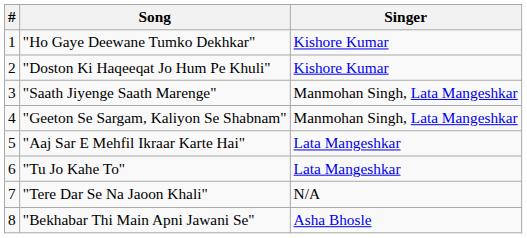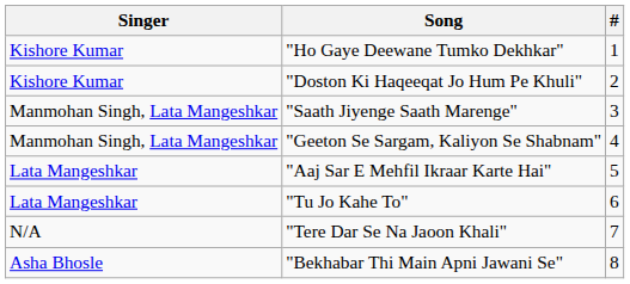 <table class="wikitable" style="font-size:95%;">
 <tr>
+<th>Singer</th>
+<th>Song</th>
 <th>#</th>
-<th>Song</th>
-<th>Singer</th>
 </tr>
 <tr>
+<td><a href='#'>Kishore Kumar</a></td>
+<td>"Ho Gaye Deewane Tumko Dekhkar"</td>
 <td>1</td>
-<td>"Ho Gaye Deewane Tumko Dekhkar"</td>
-<td><a href='#'>Kishore Kumar</a></td>
 </tr>
 <tr>
+<td><a href='#'>Kishore Kumar</a></td>
+<td>"Doston Ki Haqeeqat Jo Hum Pe Khuli"</td>
 <td>2</td>
-<td>"Doston Ki Haqeeqat Jo Hum Pe Khuli"</td>
-<td><a href='#'>Kishore Kumar</a></td>
 </tr>
 <tr>
+<td>Manmohan Singh, <a href='#'>Lata Mangeshkar</a></td>
+<td>"Saath Jiyenge Saath Marenge"</td>
 <td>3</td>
-<td>"Saath Jiyenge Saath Marenge"</td>
-<td>Manmohan Singh, <a href='#'>Lata Mangeshkar</a></td>
 </tr>
 <tr>
+<td>Manmohan Singh, <a href='#'>Lata Mangeshkar</a></td>
+<td>"Geeton Se Sargam, Kaliyon Se Shabnam"</td>
 <td>4</td>
-<td>"Geeton Se Sargam, Kaliyon Se Shabnam"</td>
-<td>Manmohan Singh, <a href='#'>Lata Mangeshkar</a></td>
 </tr>
 <tr>
+<td><a href='#'>Lata Mangeshkar</a></td>
+<td>"Aaj Sar E Mehfil Ikraar Karte Hai"</td>
 <td>5</td>
-<td>"Aaj Sar E Mehfil Ikraar Karte Hai"</td>
-<td><a href='#'>Lata Mangeshkar</a></td>
 </tr>
 <tr>
+<td><a href='#'>Lata Mangeshkar</a></td>
+<td>"Tu Jo Kahe To"</td>
 <td>6</td>
-<td>"Tu Jo Kahe To"</td>
-<td><a href='#'>Lata Mangeshkar</a></td>
 </tr>
 <tr>
+<td>N/A</td>
+<td>"Tere Dar Se Na Jaoon Khali"</td>
 <td>7</td>
-<td>"Tere Dar Se Na Jaoon Khali"</td>
-<td>N/A</td>
 </tr>
 <tr>
+<td><a href='#'>Asha Bhosle</a></td>
+<td>"Bekhabar Thi Main Apni Jawani Se"</td>
 <td>8</td>
-<td>"Bekhabar Thi Main Apni Jawani Se"</td>
-<td><a href='#'>Asha Bhosle</a></td>
 </tr>
 </table>
